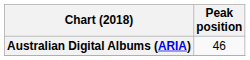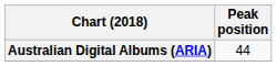 <table class="wikitable sortable plainrowheaders" style="text-align:center">
 <tr>
 <th scope="col">Chart (2018)</th>
 <th scope="col">Peak<br> position</th>
 </tr>
 <tr>
 <th scope="row">Australian Digital Albums (<a href='#'>ARIA</a>)</th>
-<td>46</td>
+<td>44</td>
 </tr>
 <tr>
 </tr>
 <tr>
 </tr>
 </table>
